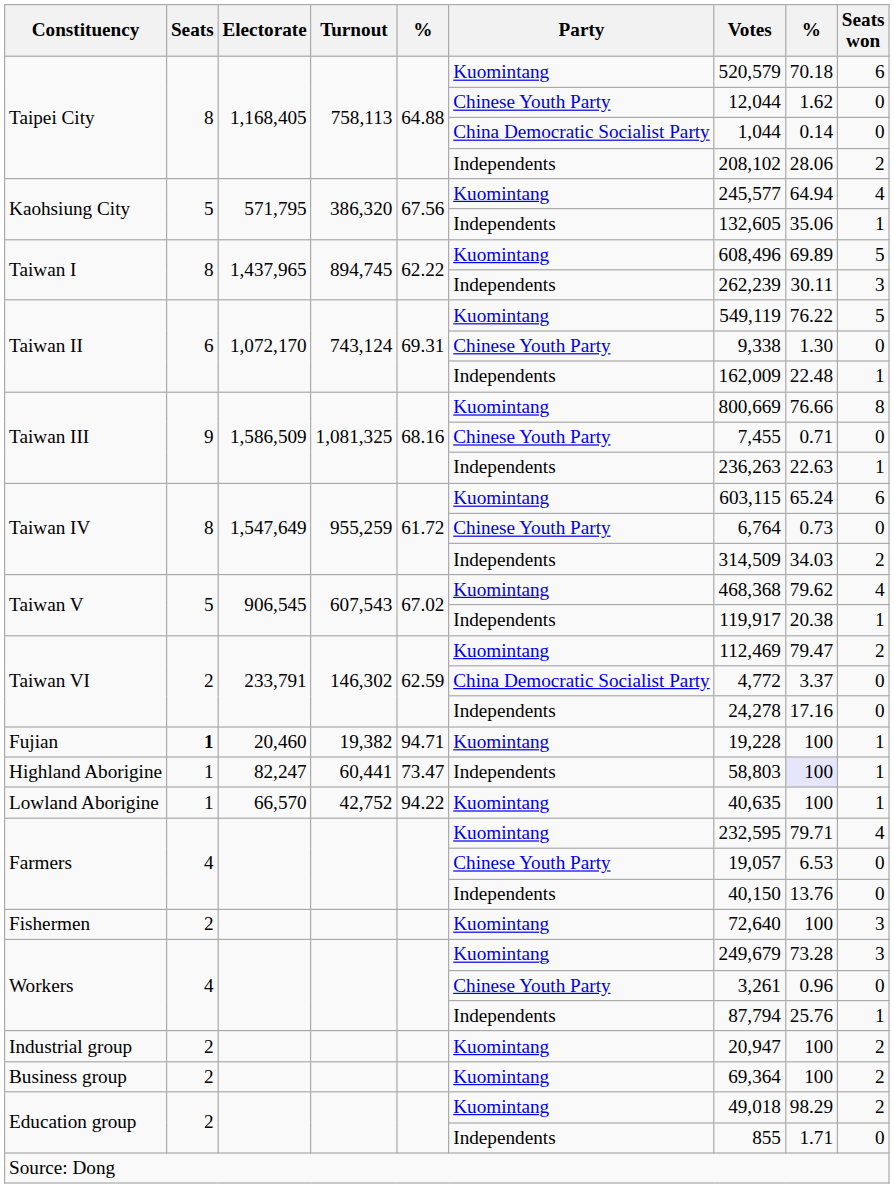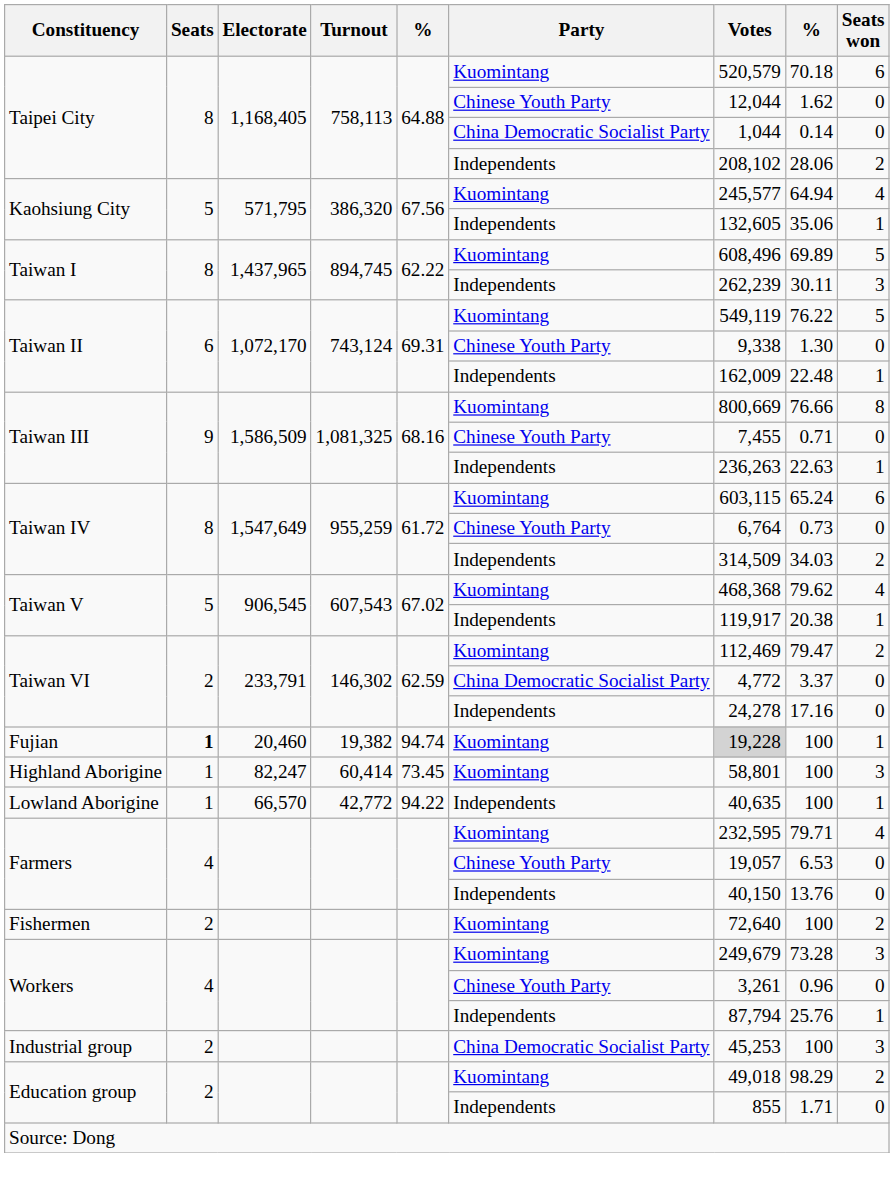 <table class="wikitable" style="text-align:right">
 <tr>
 <th>Constituency</th>
 <th>Seats</th>
 <th>Electorate</th>
 <th>Turnout</th>
 <th>%</th>
 <th>Party</th>
 <th>Votes</th>
 <th>%</th>
 <th>Seats<br>won</th>
 </tr>
 <tr>
 <td rowspan="4" align="left">Taipei City</td>
 <td rowspan="4">8</td>
 <td rowspan="4">1,168,405</td>
 <td rowspan="4">758,113</td>
 <td rowspan="4">64.88</td>
 <td align="left"><a href='#'>Kuomintang</a></td>
 <td>520,579</td>
 <td>70.18</td>
 <td>6</td>
 </tr>
 <tr>
 <td align="left"><a href='#'>Chinese Youth Party</a></td>
 <td>12,044</td>
 <td>1.62</td>
 <td>0</td>
 </tr>
 <tr>
 <td align="left"><a href='#'>China Democratic Socialist Party</a></td>
 <td>1,044</td>
 <td>0.14</td>
 <td>0</td>
 </tr>
 <tr>
 <td align="left">Independents</td>
 <td>208,102</td>
 <td>28.06</td>
 <td>2</td>
 </tr>
 <tr>
 <td rowspan="2" align=left>Kaohsiung City</td>
 <td rowspan="2">5</td>
 <td rowspan="2">571,795</td>
 <td rowspan="2">386,320</td>
 <td rowspan="2">67.56</td>
 <td align="left"><a href='#'>Kuomintang</a></td>
 <td>245,577</td>
 <td>64.94</td>
 <td>4</td>
 </tr>
 <tr>
 <td align="left">Independents</td>
 <td>132,605</td>
 <td>35.06</td>
 <td>1</td>
 </tr>
 <tr>
 <td rowspan="2" align="left">Taiwan I</td>
 <td rowspan="2">8</td>
 <td rowspan="2">1,437,965</td>
 <td rowspan="2">894,745</td>
 <td rowspan="2">62.22</td>
 <td align="left"><a href='#'>Kuomintang</a></td>
 <td>608,496</td>
 <td>69.89</td>
 <td>5</td>
 </tr>
 <tr>
 <td align="left">Independents</td>
 <td>262,239</td>
 <td>30.11</td>
 <td>3</td>
 </tr>
 <tr>
 <td rowspan="3" align="left">Taiwan II</td>
 <td rowspan="3">6</td>
 <td rowspan="3">1,072,170</td>
 <td rowspan="3">743,124</td>
 <td rowspan="3">69.31</td>
 <td align="left"><a href='#'>Kuomintang</a></td>
 <td>549,119</td>
 <td>76.22</td>
 <td>5</td>
 </tr>
 <tr>
 <td align="left"><a href='#'>Chinese Youth Party</a></td>
 <td>9,338</td>
 <td>1.30</td>
 <td>0</td>
 </tr>
 <tr>
 <td align="left">Independents</td>
 <td>162,009</td>
 <td>22.48</td>
 <td>1</td>
 </tr>
 <tr>
 <td rowspan="3" align="left">Taiwan III</td>
 <td rowspan="3">9</td>
 <td rowspan="3">1,586,509</td>
 <td rowspan="3">1,081,325</td>
 <td rowspan="3">68.16</td>
 <td align="left"><a href='#'>Kuomintang</a></td>
 <td>800,669</td>
 <td>76.66</td>
 <td>8</td>
 </tr>
 <tr>
 <td align="left"><a href='#'>Chinese Youth Party</a></td>
 <td>7,455</td>
 <td>0.71</td>
 <td>0</td>
 </tr>
 <tr>
 <td align="left">Independents</td>
 <td>236,263</td>
 <td>22.63</td>
 <td>1</td>
 </tr>
 <tr>
 <td rowspan="3" align="left">Taiwan IV</td>
 <td rowspan="3">8</td>
 <td rowspan="3">1,547,649</td>
 <td rowspan="3">955,259</td>
 <td rowspan="3">61.72</td>
 <td align="left"><a href='#'>Kuomintang</a></td>
 <td>603,115</td>
 <td>65.24</td>
 <td>6</td>
 </tr>
 <tr>
 <td align="left"><a href='#'>Chinese Youth Party</a></td>
 <td>6,764</td>
 <td>0.73</td>
 <td>0</td>
 </tr>
 <tr>
 <td align="left">Independents</td>
 <td>314,509</td>
 <td>34.03</td>
 <td>2</td>
 </tr>
 <tr>
 <td rowspan="2" align="left">Taiwan V</td>
 <td rowspan="2">5</td>
 <td rowspan="2">906,545</td>
 <td rowspan="2">607,543</td>
 <td rowspan="2">67.02</td>
 <td align="left"><a href='#'>Kuomintang</a></td>
 <td>468,368</td>
 <td>79.62</td>
 <td>4</td>
 </tr>
 <tr>
 <td align="left">Independents</td>
 <td>119,917</td>
 <td>20.38</td>
 <td>1</td>
 </tr>
 <tr>
 <td rowspan="3" align="left">Taiwan VI</td>
 <td rowspan="3">2</td>
 <td rowspan="3">233,791</td>
 <td rowspan="3">146,302</td>
 <td rowspan="3">62.59</td>
 <td align="left"><a href='#'>Kuomintang</a></td>
 <td>112,469</td>
 <td>79.47</td>
 <td>2</td>
 </tr>
 <tr>
 <td align="left"><a href='#'>China Democratic Socialist Party</a></td>
 <td>4,772</td>
 <td>3.37</td>
 <td>0</td>
 </tr>
 <tr>
 <td align="left">Independents</td>
 <td>24,278</td>
 <td>17.16</td>
 <td>0</td>
 </tr>
 <tr>
 <td align="left">Fujian</td>
 <td><strong>1</strong></td>
 <td>20,460</td>
 <td>19,382</td>
-<td>94.71</td>
+<td>94.74</td>
 <td align="left"><a href='#'>Kuomintang</a></td>
-<td>19,228</td>
+<td style="background: lightgrey;">19,228</td>
 <td>100</td>
 <td>1</td>
 </tr>
 <tr>
 <td align="left">Highland Aborigine</td>
 <td>1</td>
 <td>82,247</td>
-<td>60,441</td>
-<td>73.47</td>
-<td align="left">Independents</td>
-<td>58,803</td>
-<td style="background: lavender;">100</td>
-<td>1</td>
+<td>60,414</td>
+<td>73.45</td>
+<td align="left"><a href='#'>Kuomintang</a></td>
+<td>58,801</td>
+<td>100</td>
+<td>3</td>
 </tr>
 <tr>
 <td align="left">Lowland Aborigine</td>
 <td>1</td>
 <td>66,570</td>
-<td>42,752</td>
+<td>42,772</td>
 <td>94.22</td>
-<td align="left"><a href='#'>Kuomintang</a></td>
+<td align="left">Independents</td>
 <td>40,635</td>
 <td>100</td>
 <td>1</td>
 </tr>
 <tr>
 <td rowspan="3" align="left">Farmers</td>
 <td rowspan="3">4</td>
 <td rowspan="3"></td>
 <td rowspan="3"></td>
 <td rowspan="3"></td>
 <td align="left"><a href='#'>Kuomintang</a></td>
 <td>232,595</td>
 <td>79.71</td>
 <td>4</td>
 </tr>
 <tr>
 <td align="left"><a href='#'>Chinese Youth Party</a></td>
 <td>19,057</td>
 <td>6.53</td>
 <td>0</td>
 </tr>
 <tr>
 <td align="left">Independents</td>
 <td>40,150</td>
 <td>13.76</td>
 <td>0</td>
 </tr>
 <tr>
 <td align="left">Fishermen</td>
 <td>2</td>
 <td></td>
 <td></td>
 <td></td>
 <td align="left"><a href='#'>Kuomintang</a></td>
 <td>72,640</td>
 <td>100</td>
-<td>3</td>
+<td>2</td>
 </tr>
 <tr>
 <td rowspan="3" align="left">Workers</td>
 <td rowspan="3">4</td>
 <td rowspan="3"></td>
 <td rowspan="3"></td>
 <td rowspan="3"></td>
 <td align="left"><a href='#'>Kuomintang</a></td>
 <td>249,679</td>
 <td>73.28</td>
 <td>3</td>
 </tr>
 <tr>
 <td align="left"><a href='#'>Chinese Youth Party</a></td>
 <td>3,261</td>
 <td>0.96</td>
 <td>0</td>
 </tr>
 <tr>
 <td align="left">Independents</td>
 <td>87,794</td>
 <td>25.76</td>
 <td>1</td>
 </tr>
 <tr>
 <td align="left">Industrial group</td>
 <td>2</td>
 <td></td>
 <td></td>
 <td></td>
-<td align="left"><a href='#'>Kuomintang</a></td>
-<td>20,947</td>
+<td align="left"><a href='#'>China Democratic Socialist Party</a></td>
+<td>45,253</td>
 <td>100</td>
-<td>2</td>
-</tr>
-<tr>
-<td align="left">Business group</td>
-<td>2</td>
-<td></td>
-<td></td>
-<td></td>
-<td align="left"><a href='#'>Kuomintang</a></td>
-<td>69,364</td>
-<td>100</td>
-<td>2</td>
+<td>3</td>
 </tr>
 <tr>
 <td rowspan="2" align="left">Education group</td>
 <td rowspan="2">2</td>
 <td rowspan="2"></td>
 <td rowspan="2"></td>
 <td rowspan="2"></td>
 <td align="left"><a href='#'>Kuomintang</a></td>
 <td>49,018</td>
 <td>98.29</td>
 <td>2</td>
 </tr>
 <tr>
 <td align="left">Independents</td>
 <td>855</td>
 <td>1.71</td>
 <td>0</td>
 </tr>
 <tr>
 <td colspan="9" align="left">Source: Dong</td>
 </tr>
 </table>
